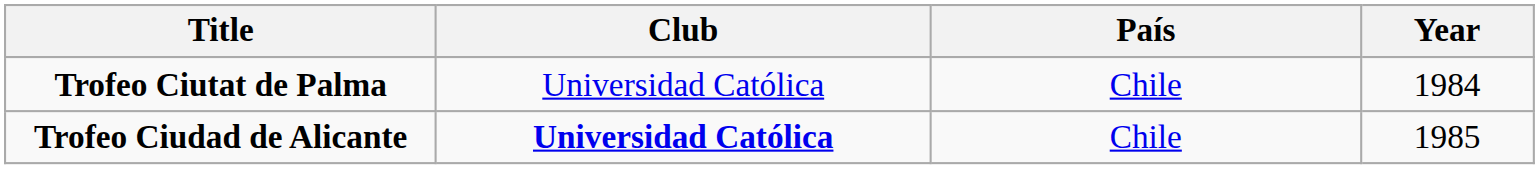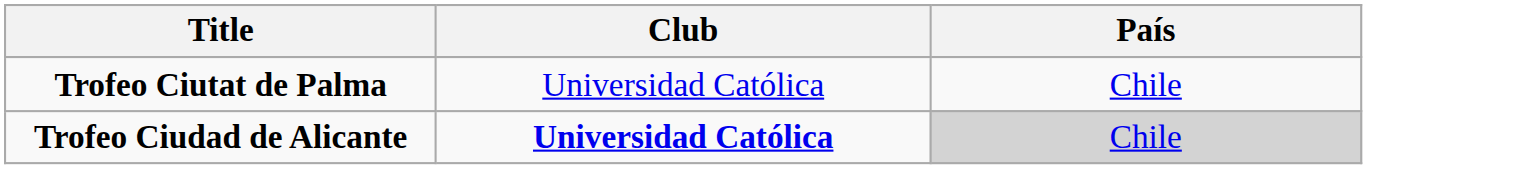 <table class="wikitable">
 <tr>
 <th width="200">Title</th>
 <th width="230">Club</th>
 <th width="200">País</th>
-<th width="75">Year</th>
 </tr>
 <tr align=center>
 <td><strong>Trofeo Ciutat de Palma</strong></td>
 <td><a href='#'>Universidad Católica</a></td>
 <td><a href='#'>Chile</a></td>
-<td>1984</td>
 </tr>
 <tr align=center>
 <td><strong>Trofeo Ciudad de Alicante</strong></td>
 <td><strong><a href='#'>Universidad Católica</a></strong></td>
-<td><a href='#'>Chile</a></td>
-<td>1985</td>
+<td style="background: lightgrey;"><a href='#'>Chile</a></td>
 </tr>
 </table>
